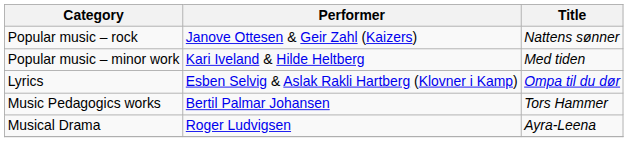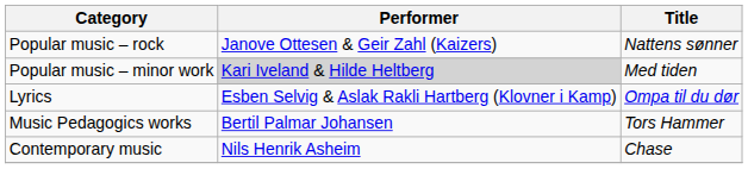 <table class="wikitable">
 <tr>
 <th>Category</th>
 <th>Performer</th>
 <th>Title</th>
 </tr>
 <tr -->
 <td>Popular music – rock</td>
 <td><a href='#'>Janove Ottesen</a> & <a href='#'>Geir Zahl</a> (<a href='#'>Kaizers</a>)</td>
 <td><em>Nattens sønner</em></td>
 </tr>
 <tr -->
 <td>Popular music – minor work</td>
-<td><a href='#'>Kari Iveland</a> & <a href='#'>Hilde Heltberg</a></td>
+<td style="background: lightgrey;"><a href='#'>Kari Iveland</a> & <a href='#'>Hilde Heltberg</a></td>
 <td><em>Med tiden</em></td>
 </tr>
 <tr -->
 <td>Lyrics</td>
 <td><a href='#'>Esben Selvig</a> & <a href='#'>Aslak Rakli Hartberg</a> (<a href='#'>Klovner i Kamp</a>)</td>
 <td><em><a href='#'>Ompa til du dør</a></em></td>
 </tr>
 <tr -->
 <td>Music Pedagogics works</td>
 <td><a href='#'>Bertil Palmar Johansen</a></td>
 <td><em>Tors Hammer</em></td>
 </tr>
 <tr -->
-<td>Musical Drama</td>
-<td><a href='#'>Roger Ludvigsen</a></td>
-<td><em>Ayra-Leena</em></td>
+<td>Contemporary music</td>
+<td><a href='#'>Nils Henrik Asheim</a></td>
+<td><em>Chase</em></td>
 </tr>
 <tr -->
 </tr>
 </table>
